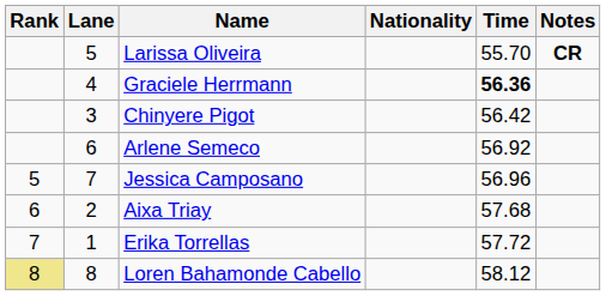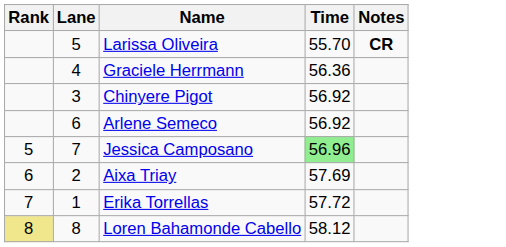 <table class="wikitable sortable" style="text-align:center">
 <tr>
 <th>Rank</th>
 <th>Lane</th>
 <th>Name</th>
-<th>Nationality</th>
 <th>Time</th>
 <th>Notes</th>
 </tr>
 <tr>
 <td></td>
 <td>5</td>
 <td align=left><a href='#'>Larissa Oliveira</a></td>
-<td align=left></td>
 <td>55.70</td>
 <td><strong>CR</strong></td>
 </tr>
 <tr>
 <td></td>
 <td>4</td>
 <td align=left><a href='#'>Graciele Herrmann</a></td>
-<td align=left></td>
-<td><strong>56.36</strong></td>
+<td>56.36</td>
 <td></td>
 </tr>
 <tr>
 <td></td>
 <td>3</td>
 <td align=left><a href='#'>Chinyere Pigot</a></td>
-<td align=left></td>
-<td>56.42</td>
+<td>56.92</td>
 <td></td>
 </tr>
 <tr>
 <td></td>
 <td>6</td>
 <td align=left><a href='#'>Arlene Semeco</a></td>
-<td align=left></td>
 <td>56.92</td>
 <td></td>
 </tr>
 <tr>
 <td>5</td>
 <td>7</td>
 <td align=left><a href='#'>Jessica Camposano</a></td>
-<td align=left></td>
-<td>56.96</td>
+<td style="background: lightgreen;">56.96</td>
 <td></td>
 </tr>
 <tr>
 <td>6</td>
 <td>2</td>
 <td align=left><a href='#'>Aixa Triay</a></td>
-<td align=left></td>
-<td>57.68</td>
+<td>57.69</td>
 <td></td>
 </tr>
 <tr>
 <td>7</td>
 <td>1</td>
 <td align=left><a href='#'>Erika Torrellas</a></td>
-<td align=left></td>
 <td>57.72</td>
 <td></td>
 </tr>
 <tr>
 <td style="background: khaki;">8</td>
 <td>8</td>
 <td align=left><a href='#'>Loren Bahamonde Cabello</a></td>
-<td align=left></td>
 <td>58.12</td>
 <td></td>
 </tr>
 </table>
